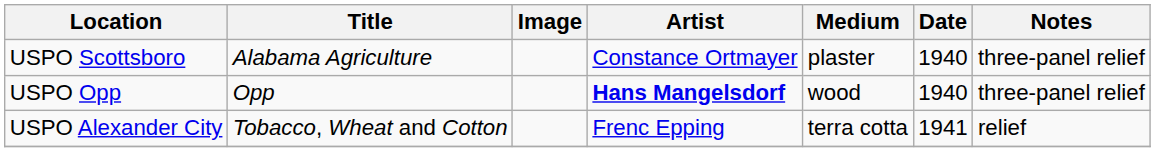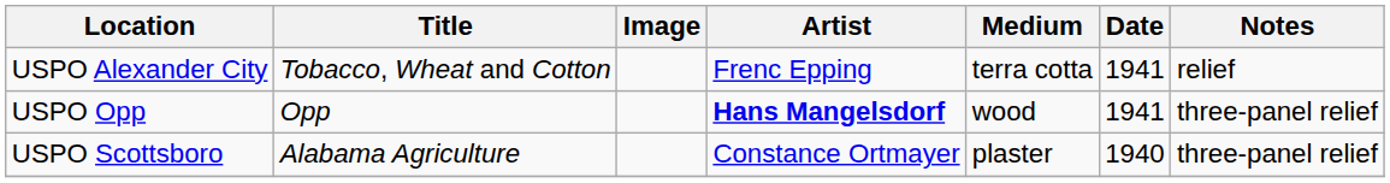 <table class="wikitable sortable">
 <tr>
 <th>Location</th>
 <th>Title</th>
 <th>Image</th>
 <th>Artist</th>
 <th>Medium</th>
 <th>Date</th>
 <th>Notes</th>
 </tr>
 <tr>
+<td>USPO <a href='#'>Alexander City</a></td>
+<td><em>Tobacco</em>, <em>Wheat</em> and <em>Cotton</em></td>
+<td></td>
+<td><a href='#'>Frenc Epping</a></td>
+<td>terra cotta</td>
+<td>1941</td>
+<td>relief</td>
+</tr>
+<tr>
+<td>USPO <a href='#'>Opp</a></td>
+<td><em>Opp</em></td>
+<td></td>
+<td><strong><a href='#'>Hans Mangelsdorf</a></strong></td>
+<td>wood</td>
+<td>1941</td>
+<td>three-panel relief</td>
+</tr>
+<tr>
 <td>USPO <a href='#'>Scottsboro</a></td>
 <td><em>Alabama Agriculture</em></td>
 <td></td>
 <td><a href='#'>Constance Ortmayer</a></td>
 <td>plaster</td>
 <td>1940</td>
 <td>three-panel relief</td>
 </tr>
 <tr>
-<td>USPO <a href='#'>Opp</a></td>
-<td><em>Opp</em></td>
-<td></td>
-<td><strong><a href='#'>Hans Mangelsdorf</a></strong></td>
-<td>wood</td>
-<td>1940</td>
-<td>three-panel relief</td>
-</tr>
-<tr>
-<td>USPO <a href='#'>Alexander City</a></td>
-<td><em>Tobacco</em>, <em>Wheat</em> and <em>Cotton</em></td>
-<td></td>
-<td><a href='#'>Frenc Epping</a></td>
-<td>terra cotta</td>
-<td>1941</td>
-<td>relief</td>
-</tr>
-<tr>
 </tr>
 </table>
